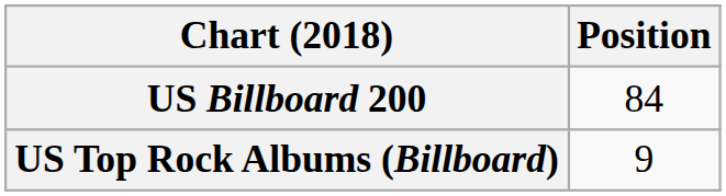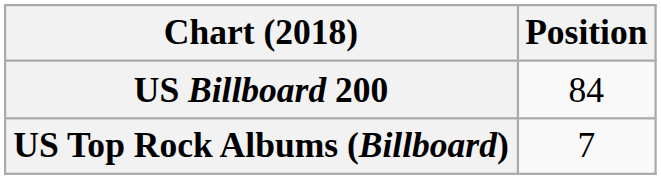 <table class="wikitable sortable plainrowheaders" style="text-align:center">
 <tr>
 <th scope="col">Chart (2018)</th>
 <th scope="col">Position</th>
 </tr>
 <tr>
 <th scope="row">US <em>Billboard</em> 200</th>
 <td>84</td>
 </tr>
 <tr>
 <th scope="row">US Top Rock Albums (<em>Billboard</em>)</th>
-<td>9</td>
+<td>7</td>
 </tr>
 </table>
